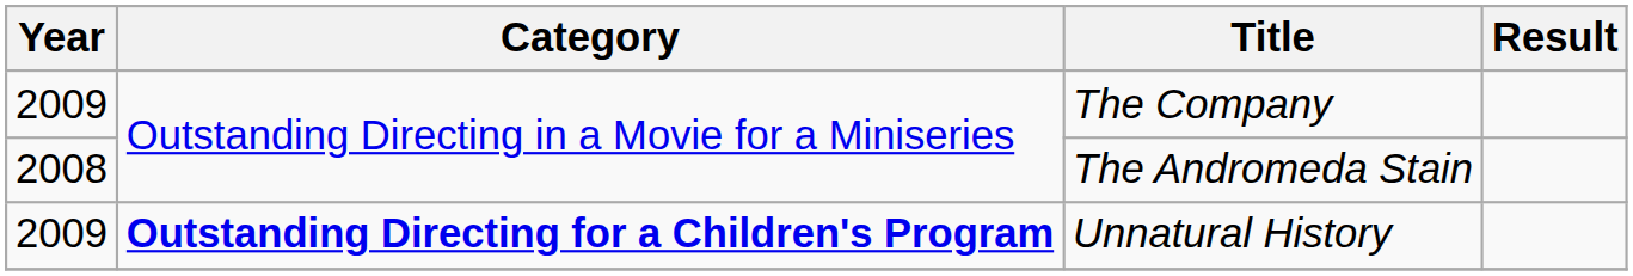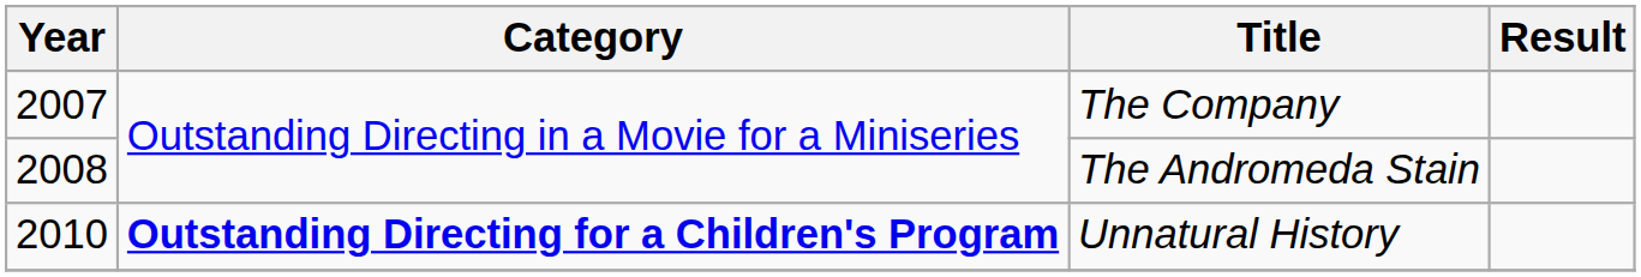 <table class="wikitable">
 <tr>
 <th>Year</th>
 <th>Category</th>
 <th>Title</th>
 <th>Result</th>
 </tr>
 <tr>
-<td>2009</td>
+<td>2007</td>
 <td rowspan=2><a href='#'>Outstanding Directing in a Movie for a Miniseries</a></td>
 <td><em>The Company</em></td>
 <td></td>
 </tr>
 <tr>
 <td>2008</td>
 <td><em>The Andromeda Stain</em></td>
 <td></td>
 </tr>
 <tr>
-<td>2009</td>
+<td>2010</td>
 <td><strong><a href='#'>Outstanding Directing for a Children's Program</a></strong></td>
 <td><em>Unnatural History</em></td>
 <td></td>
 </tr>
 <tr>
 </tr>
 </table>
